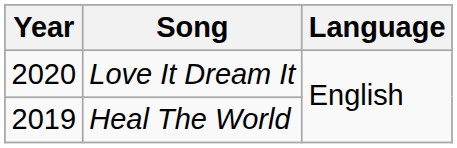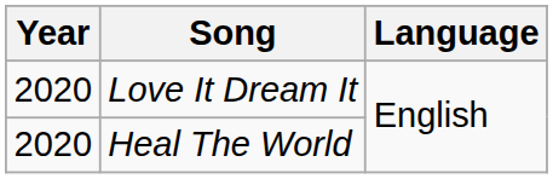 <table class="wikitable">
 <tr>
 <th>Year</th>
 <th>Song</th>
 <th>Language</th>
 </tr>
 <tr>
 <td>2020</td>
 <td><em>Love It Dream It</em></td>
 <td rowspan="2">English</td>
 </tr>
 <tr>
-<td>2019</td>
+<td>2020</td>
 <td><em>Heal The World</em></td>
 </tr>
 </table>
